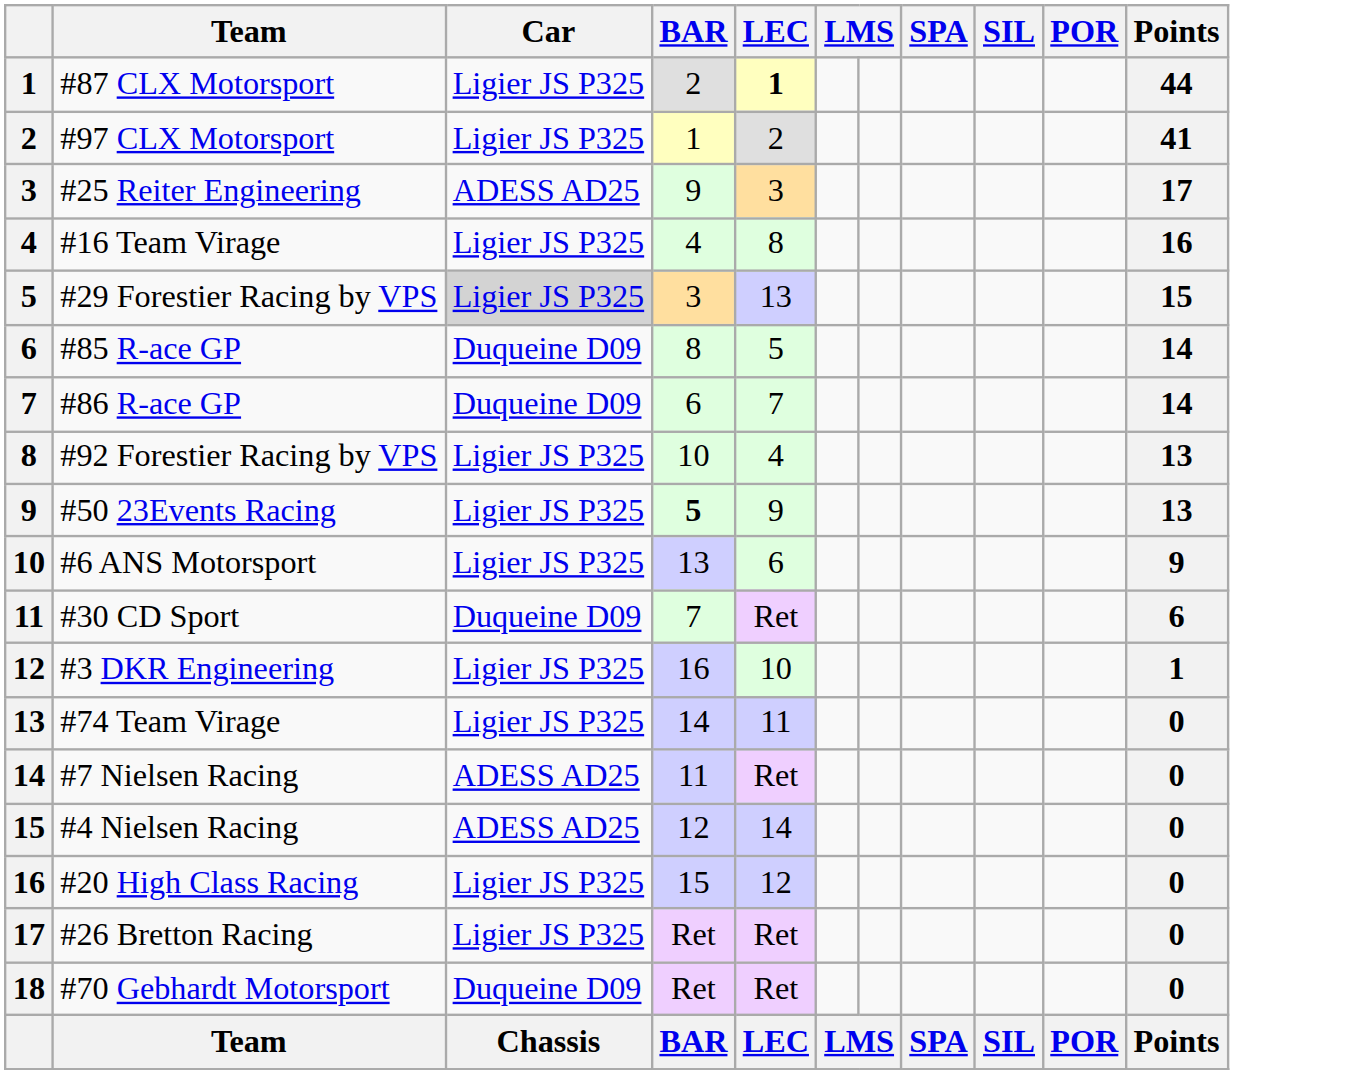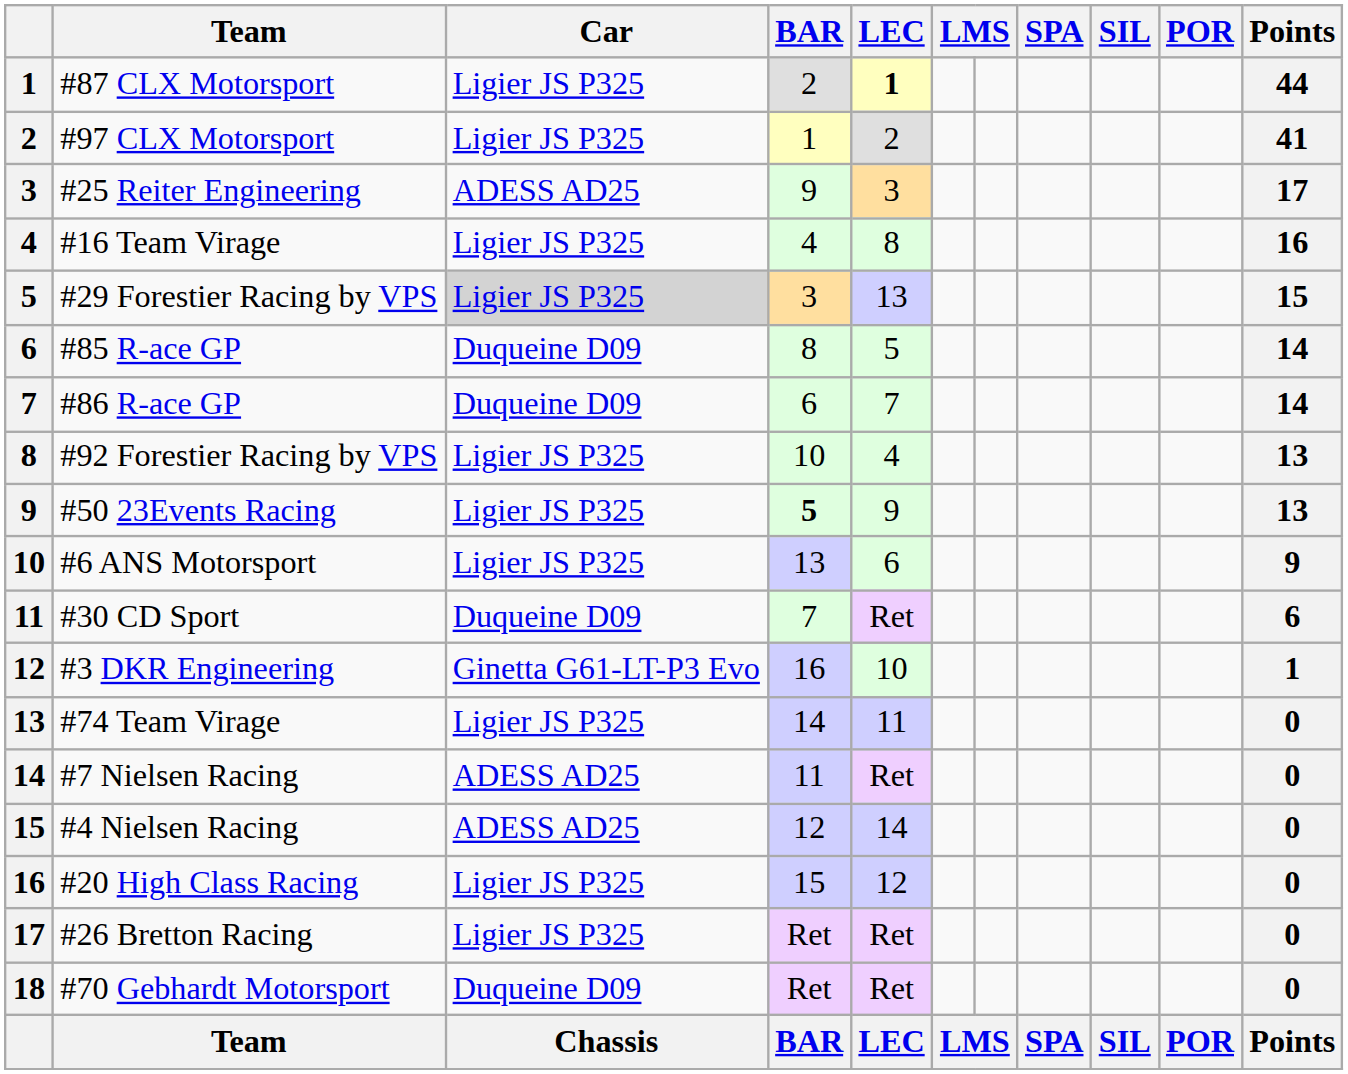 <table class="wikitable" style="font-size:85%; text-align:center;">
 <tr>
 <th></th>
 <th>Team</th>
 <th>Car</th>
 <th><a href='#'>BAR</a><br></th>
 <th><a href='#'>LEC</a><br></th>
 <th colspan="2"><a href='#'>LMS</a><br></th>
 <th><a href='#'>SPA</a><br></th>
 <th><a href='#'>SIL</a><br></th>
 <th><a href='#'>POR</a><br></th>
 <th>Points</th>
 </tr>
 <tr>
 <th>1</th>
 <td align=left> #87 <a href='#'>CLX Motorsport</a></td>
 <td align=left><a href='#'>Ligier JS P325</a></td>
 <td style="background:#dfdfdf;">2</td>
 <td style="background:#ffffbf;"><strong>1</strong></td>
 <td></td>
 <td></td>
 <td></td>
 <td></td>
 <td></td>
 <th>44</th>
 </tr>
 <tr>
 <th>2</th>
 <td align=left> #97 <a href='#'>CLX Motorsport</a></td>
 <td align=left><a href='#'>Ligier JS P325</a></td>
 <td style="background:#ffffbf;">1</td>
 <td style="background:#dfdfdf;">2</td>
 <td></td>
 <td></td>
 <td></td>
 <td></td>
 <td></td>
 <th>41</th>
 </tr>
 <tr>
 <th>3</th>
 <td align=left> #25 <a href='#'>Reiter Engineering</a></td>
 <td align=left><a href='#'>ADESS AD25</a></td>
 <td style="background:#dfffdf;">9</td>
 <td style="background:#ffdf9f;">3</td>
 <td></td>
 <td></td>
 <td></td>
 <td></td>
 <td></td>
 <th>17</th>
 </tr>
 <tr>
 <th>4</th>
 <td align=left> #16 Team Virage</td>
 <td align=left><a href='#'>Ligier JS P325</a></td>
 <td style="background:#dfffdf;">4</td>
 <td style="background:#dfffdf;">8</td>
 <td></td>
 <td></td>
 <td></td>
 <td></td>
 <td></td>
 <th>16</th>
 </tr>
 <tr>
 <th>5</th>
 <td align=left> #29 Forestier Racing by <a href='#'>VPS</a></td>
 <td align=left style="background: lightgrey;"><a href='#'>Ligier JS P325</a></td>
 <td style="background:#ffdf9f;">3</td>
 <td style="background:#cfcfff;">13</td>
 <td></td>
 <td></td>
 <td></td>
 <td></td>
 <td></td>
 <th>15</th>
 </tr>
 <tr>
 <th>6</th>
 <td align=left> #85 <a href='#'>R-ace GP</a></td>
 <td align=left><a href='#'>Duqueine D09</a></td>
 <td style="background:#dfffdf;">8</td>
 <td style="background:#dfffdf;">5</td>
 <td></td>
 <td></td>
 <td></td>
 <td></td>
 <td></td>
 <th>14</th>
 </tr>
 <tr>
 <th>7</th>
 <td align=left> #86 <a href='#'>R-ace GP</a></td>
 <td align=left><a href='#'>Duqueine D09</a></td>
 <td style="background:#dfffdf;">6</td>
 <td style="background:#dfffdf;">7</td>
 <td></td>
 <td></td>
 <td></td>
 <td></td>
 <td></td>
 <th>14</th>
 </tr>
 <tr>
 <th>8</th>
 <td align=left> #92 Forestier Racing by <a href='#'>VPS</a></td>
 <td align=left><a href='#'>Ligier JS P325</a></td>
 <td style="background:#dfffdf;">10</td>
 <td style="background:#dfffdf;">4</td>
 <td></td>
 <td></td>
 <td></td>
 <td></td>
 <td></td>
 <th>13</th>
 </tr>
 <tr>
 <th>9</th>
 <td align=left> #50 <a href='#'>23Events Racing</a></td>
 <td align=left><a href='#'>Ligier JS P325</a></td>
 <td style="background:#dfffdf;"><strong>5</strong></td>
 <td style="background:#dfffdf;">9</td>
 <td></td>
 <td></td>
 <td></td>
 <td></td>
 <td></td>
 <th>13</th>
 </tr>
 <tr>
 <th>10</th>
 <td align=left> #6 ANS Motorsport</td>
 <td align=left><a href='#'>Ligier JS P325</a></td>
 <td style="background:#cfcfff;">13</td>
 <td style="background:#dfffdf;">6</td>
 <td></td>
 <td></td>
 <td></td>
 <td></td>
 <td></td>
 <th>9</th>
 </tr>
 <tr>
 <th>11</th>
 <td align=left> #30 CD Sport</td>
 <td align=left><a href='#'>Duqueine D09</a></td>
 <td style="background:#dfffdf;">7</td>
 <td style="background:#efcfff;">Ret</td>
 <td></td>
 <td></td>
 <td></td>
 <td></td>
 <td></td>
 <th>6</th>
 </tr>
 <tr>
 <th>12</th>
 <td align=left> #3 <a href='#'>DKR Engineering</a></td>
-<td align=left><a href='#'>Ligier JS P325</a></td>
+<td align=left><a href='#'>Ginetta G61-LT-P3 Evo</a></td>
 <td style="background:#cfcfff;">16</td>
 <td style="background:#dfffdf;">10</td>
 <td></td>
 <td></td>
 <td></td>
 <td></td>
 <td></td>
 <th>1</th>
 </tr>
 <tr>
 <th>13</th>
 <td align=left> #74 Team Virage</td>
 <td align=left><a href='#'>Ligier JS P325</a></td>
 <td style="background:#cfcfff;">14</td>
 <td style="background:#cfcfff;">11</td>
 <td></td>
 <td></td>
 <td></td>
 <td></td>
 <td></td>
 <th>0</th>
 </tr>
 <tr>
 <th>14</th>
 <td align=left> #7 Nielsen Racing</td>
 <td align=left><a href='#'>ADESS AD25</a></td>
 <td style="background:#cfcfff;">11</td>
 <td style="background:#efcfff;">Ret</td>
 <td></td>
 <td></td>
 <td></td>
 <td></td>
 <td></td>
 <th>0</th>
 </tr>
 <tr>
 <th>15</th>
 <td align=left> #4 Nielsen Racing</td>
 <td align=left><a href='#'>ADESS AD25</a></td>
 <td style="background:#cfcfff;">12</td>
 <td style="background:#cfcfff;">14</td>
 <td></td>
 <td></td>
 <td></td>
 <td></td>
 <td></td>
 <th>0</th>
 </tr>
 <tr>
 <th>16</th>
 <td align=left> #20 <a href='#'>High Class Racing</a></td>
 <td align=left><a href='#'>Ligier JS P325</a></td>
 <td style="background:#cfcfff;">15</td>
 <td style="background:#cfcfff;">12</td>
 <td></td>
 <td></td>
 <td></td>
 <td></td>
 <td></td>
 <th>0</th>
 </tr>
 <tr>
 <th>17</th>
 <td align=left> #26 Bretton Racing</td>
 <td align=left><a href='#'>Ligier JS P325</a></td>
 <td style="background:#efcfff;">Ret</td>
 <td style="background:#efcfff;">Ret</td>
 <td></td>
 <td></td>
 <td></td>
 <td></td>
 <td></td>
 <th>0</th>
 </tr>
 <tr>
 <th>18</th>
 <td align=left> #70 <a href='#'>Gebhardt Motorsport</a></td>
 <td align=left><a href='#'>Duqueine D09</a></td>
 <td style="background:#efcfff;">Ret</td>
 <td style="background:#efcfff;">Ret</td>
 <td></td>
 <td></td>
 <td></td>
 <td></td>
 <td></td>
 <th>0</th>
 </tr>
 <tr>
 <th></th>
 <th>Team</th>
 <th>Chassis</th>
 <th><a href='#'>BAR</a><br></th>
 <th><a href='#'>LEC</a><br></th>
 <th colspan="2"><a href='#'>LMS</a><br></th>
 <th><a href='#'>SPA</a><br></th>
 <th><a href='#'>SIL</a><br></th>
 <th><a href='#'>POR</a><br></th>
 <th>Points</th>
 </tr>
 <tr>
 </tr>
 </table>
